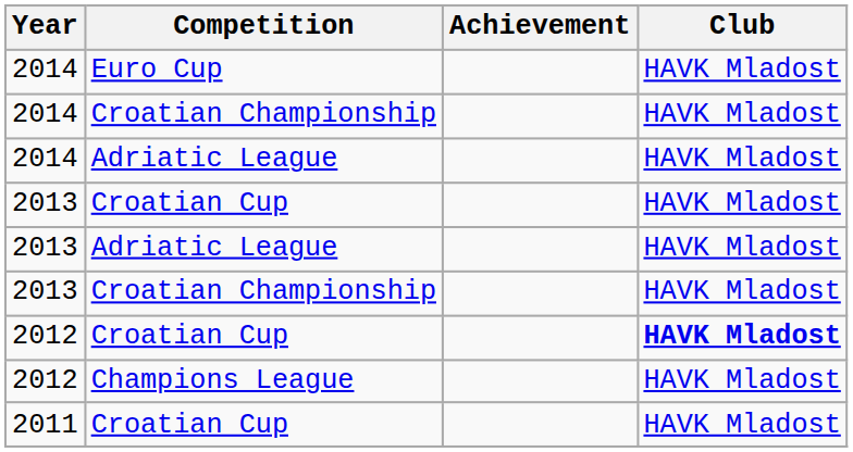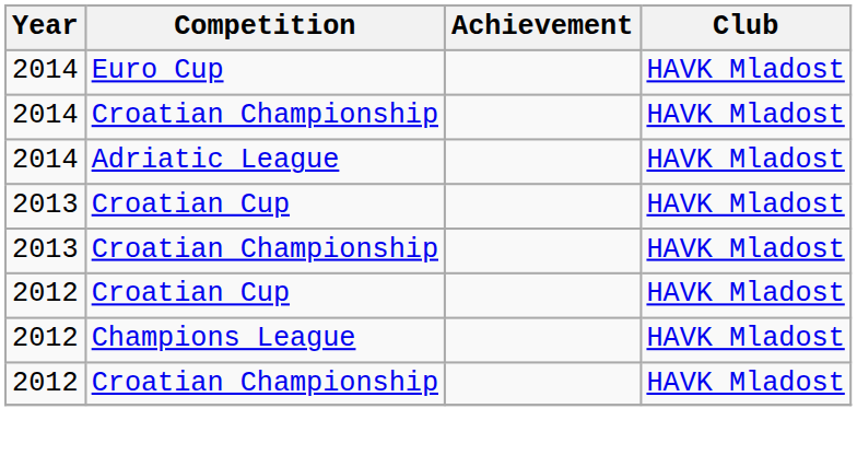 <table class="wikitable" style="border-collapse: collapse; font-size: 95%;">
 <tr>
 <th><strong>Year</strong></th>
 <th><strong>Competition</strong></th>
 <th><strong>Achievement</strong></th>
 <th><strong>Club</strong></th>
 </tr>
 <tr>
 <td>2014</td>
 <td><a href='#'>Euro Cup</a></td>
 <td align="center"></td>
 <td><a href='#'>HAVK Mladost</a></td>
 </tr>
 <tr>
 <td>2014</td>
 <td><a href='#'>Croatian Championship</a></td>
 <td align="center"></td>
 <td><a href='#'>HAVK Mladost</a></td>
 </tr>
 <tr>
 <td>2014</td>
 <td><a href='#'>Adriatic League</a></td>
 <td align="center"></td>
 <td><a href='#'>HAVK Mladost</a></td>
 </tr>
 <tr>
 <td>2013</td>
 <td><a href='#'>Croatian Cup</a></td>
 <td align="center"></td>
 <td><a href='#'>HAVK Mladost</a></td>
 </tr>
 <tr>
 <td>2013</td>
-<td><a href='#'>Adriatic League</a></td>
-<td align="center"></td>
-<td><a href='#'>HAVK Mladost</a></td>
-</tr>
-<tr>
-<td>2013</td>
 <td><a href='#'>Croatian Championship</a></td>
 <td align="center"></td>
 <td><a href='#'>HAVK Mladost</a></td>
 </tr>
 <tr>
 <td>2012</td>
 <td><a href='#'>Croatian Cup</a></td>
 <td align="center"></td>
-<td><strong><a href='#'>HAVK Mladost</a></strong></td>
+<td><a href='#'>HAVK Mladost</a></td>
 </tr>
 <tr>
 <td>2012</td>
 <td><a href='#'>Champions League</a></td>
 <td align="center"></td>
 <td><a href='#'>HAVK Mladost</a></td>
 </tr>
 <tr>
-<td>2011</td>
-<td><a href='#'>Croatian Cup</a></td>
+<td>2012</td>
+<td><a href='#'>Croatian Championship</a></td>
 <td align="center"></td>
 <td><a href='#'>HAVK Mladost</a></td>
 </tr>
 <tr>
 </tr>
 </table>
